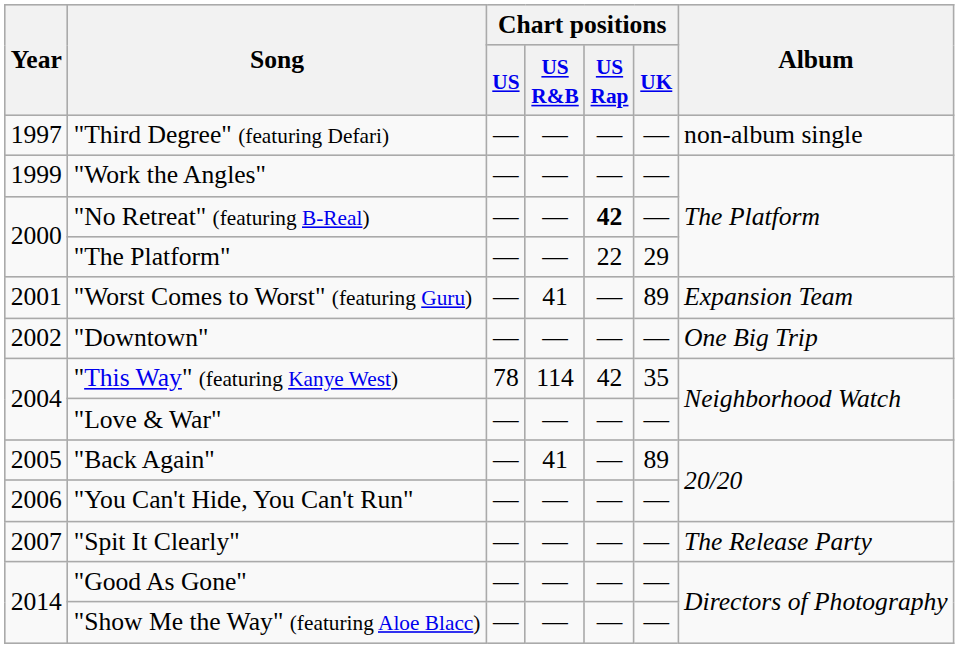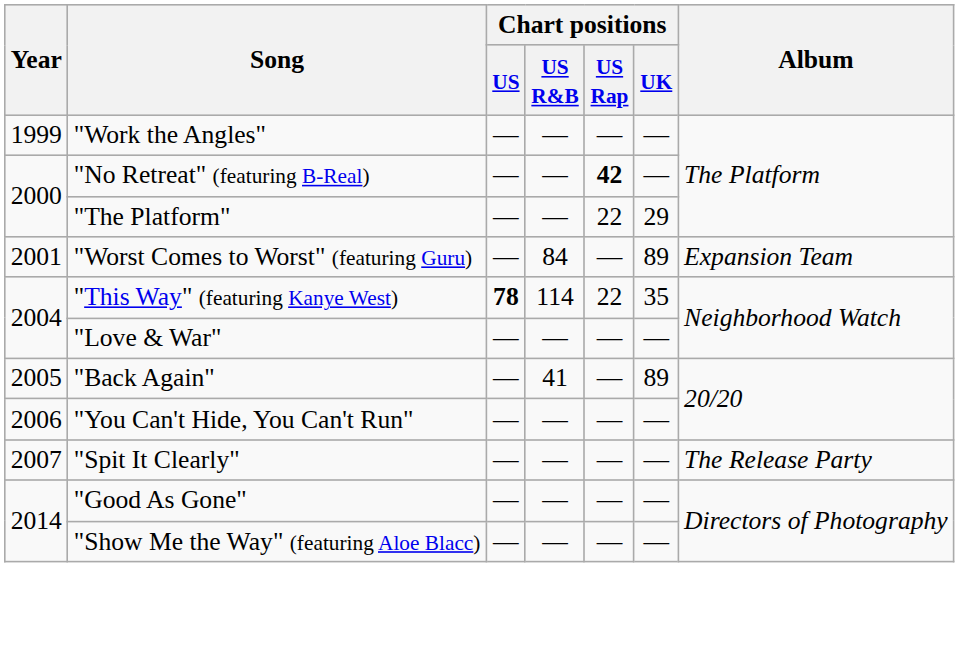 <table class="wikitable">
 <tr>
 <th rowspan="2">Year</th>
 <th rowspan="2">Song</th>
 <th colspan="4">Chart positions</th>
 <th rowspan="2">Album</th>
 </tr>
 <tr>
 <th><small><a href='#'>US</a></small></th>
 <th><small><a href='#'>US<br>R&B</a></small></th>
 <th><small><a href='#'>US<br>Rap</a></small></th>
 <th><small><a href='#'>UK</a></small></th>
-</tr>
-<tr>
-<td>1997</td>
-<td>"Third Degree" <small>(featuring Defari)</small></td>
-<td style="text-align:center;">—</td>
-<td style="text-align:center;">—</td>
-<td style="text-align:center;">—</td>
-<td style="text-align:center;">—</td>
-<td>non-album single</td>
 </tr>
 <tr>
 <td>1999</td>
 <td>"Work the Angles"</td>
 <td style="text-align:center;">—</td>
 <td style="text-align:center;">—</td>
 <td style="text-align:center;">—</td>
 <td style="text-align:center;">—</td>
 <td rowspan="3"><em>The Platform</em></td>
 </tr>
 <tr>
 <td rowspan="2">2000</td>
 <td>"No Retreat" <small>(featuring <a href='#'>B-Real</a>)</small></td>
 <td style="text-align:center;">—</td>
 <td style="text-align:center;">—</td>
 <td style="text-align:center;"><strong>42</strong></td>
 <td style="text-align:center;">—</td>
 </tr>
 <tr>
 <td>"The Platform"</td>
 <td style="text-align:center;">—</td>
 <td style="text-align:center;">—</td>
 <td style="text-align:center;">22</td>
 <td style="text-align:center;">29</td>
 </tr>
 <tr>
 <td>2001</td>
 <td>"Worst Comes to Worst" <small>(featuring <a href='#'>Guru</a>)</small></td>
 <td style="text-align:center;">—</td>
-<td style="text-align:center;">41</td>
+<td style="text-align:center;">84</td>
 <td style="text-align:center;">—</td>
 <td style="text-align:center;">89</td>
 <td><em>Expansion Team</em></td>
 </tr>
 <tr>
-<td>2002</td>
-<td>"Downtown"</td>
-<td style="text-align:center;">—</td>
-<td style="text-align:center;">—</td>
-<td style="text-align:center;">—</td>
-<td style="text-align:center;">—</td>
-<td><em>One Big Trip</em></td>
-</tr>
-<tr>
 <td rowspan="2">2004</td>
 <td>"<a href='#'>This Way</a>" <small>(featuring <a href='#'>Kanye West</a>)</small></td>
-<td style="text-align:center;">78</td>
+<td style="text-align:center;"><strong>78</strong></td>
 <td style="text-align:center;">114</td>
-<td style="text-align:center;">42</td>
+<td style="text-align:center;">22</td>
 <td style="text-align:center;">35</td>
 <td rowspan="2"><em>Neighborhood Watch</em></td>
 </tr>
 <tr>
 <td>"Love & War"</td>
 <td style="text-align:center;">—</td>
 <td style="text-align:center;">—</td>
 <td style="text-align:center;">—</td>
 <td style="text-align:center;">—</td>
 </tr>
 <tr>
 <td>2005</td>
 <td>"Back Again"</td>
 <td style="text-align:center;">—</td>
 <td style="text-align:center;">41</td>
 <td style="text-align:center;">—</td>
 <td style="text-align:center;">89</td>
 <td rowspan="2"><em>20/20</em></td>
 </tr>
 <tr>
 <td>2006</td>
 <td>"You Can't Hide, You Can't Run"</td>
 <td style="text-align:center;">—</td>
 <td style="text-align:center;">—</td>
 <td style="text-align:center;">—</td>
 <td style="text-align:center;">—</td>
 </tr>
 <tr>
 <td>2007</td>
 <td>"Spit It Clearly"</td>
 <td style="text-align:center;">—</td>
 <td style="text-align:center;">—</td>
 <td style="text-align:center;">—</td>
 <td style="text-align:center;">—</td>
 <td><em>The Release Party</em></td>
 </tr>
 <tr>
 <td rowspan="2">2014</td>
 <td>"Good As Gone"</td>
 <td style="text-align:center;">—</td>
 <td style="text-align:center;">—</td>
 <td style="text-align:center;">—</td>
 <td style="text-align:center;">—</td>
 <td rowspan="2"><em>Directors of Photography</em></td>
 </tr>
 <tr>
 <td>"Show Me the Way" <small>(featuring <a href='#'>Aloe Blacc</a>)</small></td>
 <td style="text-align:center;">—</td>
 <td style="text-align:center;">—</td>
 <td style="text-align:center;">—</td>
 <td style="text-align:center;">—</td>
 </tr>
 </table>
